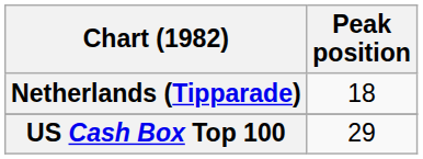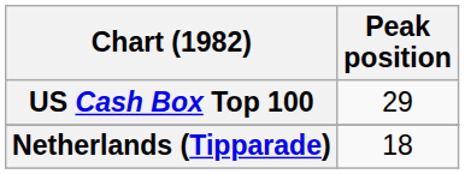 <table class="wikitable sortable plainrowheaders" style="text-align:center">
 <tr>
 <th scope="col">Chart (1982)</th>
 <th scope="col">Peak<br>position</th>
 </tr>
 <tr>
-<th scope="row">Netherlands (<a href='#'>Tipparade</a>)</th>
-<td>18</td>
+<th scope="row">US <em><a href='#'>Cash Box</a></em> Top 100</th>
+<td>29</td>
 </tr>
 <tr>
 </tr>
 <tr>
 </tr>
 <tr>
-<th scope="row">US <em><a href='#'>Cash Box</a></em> Top 100</th>
-<td>29</td>
+<th scope="row">Netherlands (<a href='#'>Tipparade</a>)</th>
+<td>18</td>
 </tr>
 </table>
